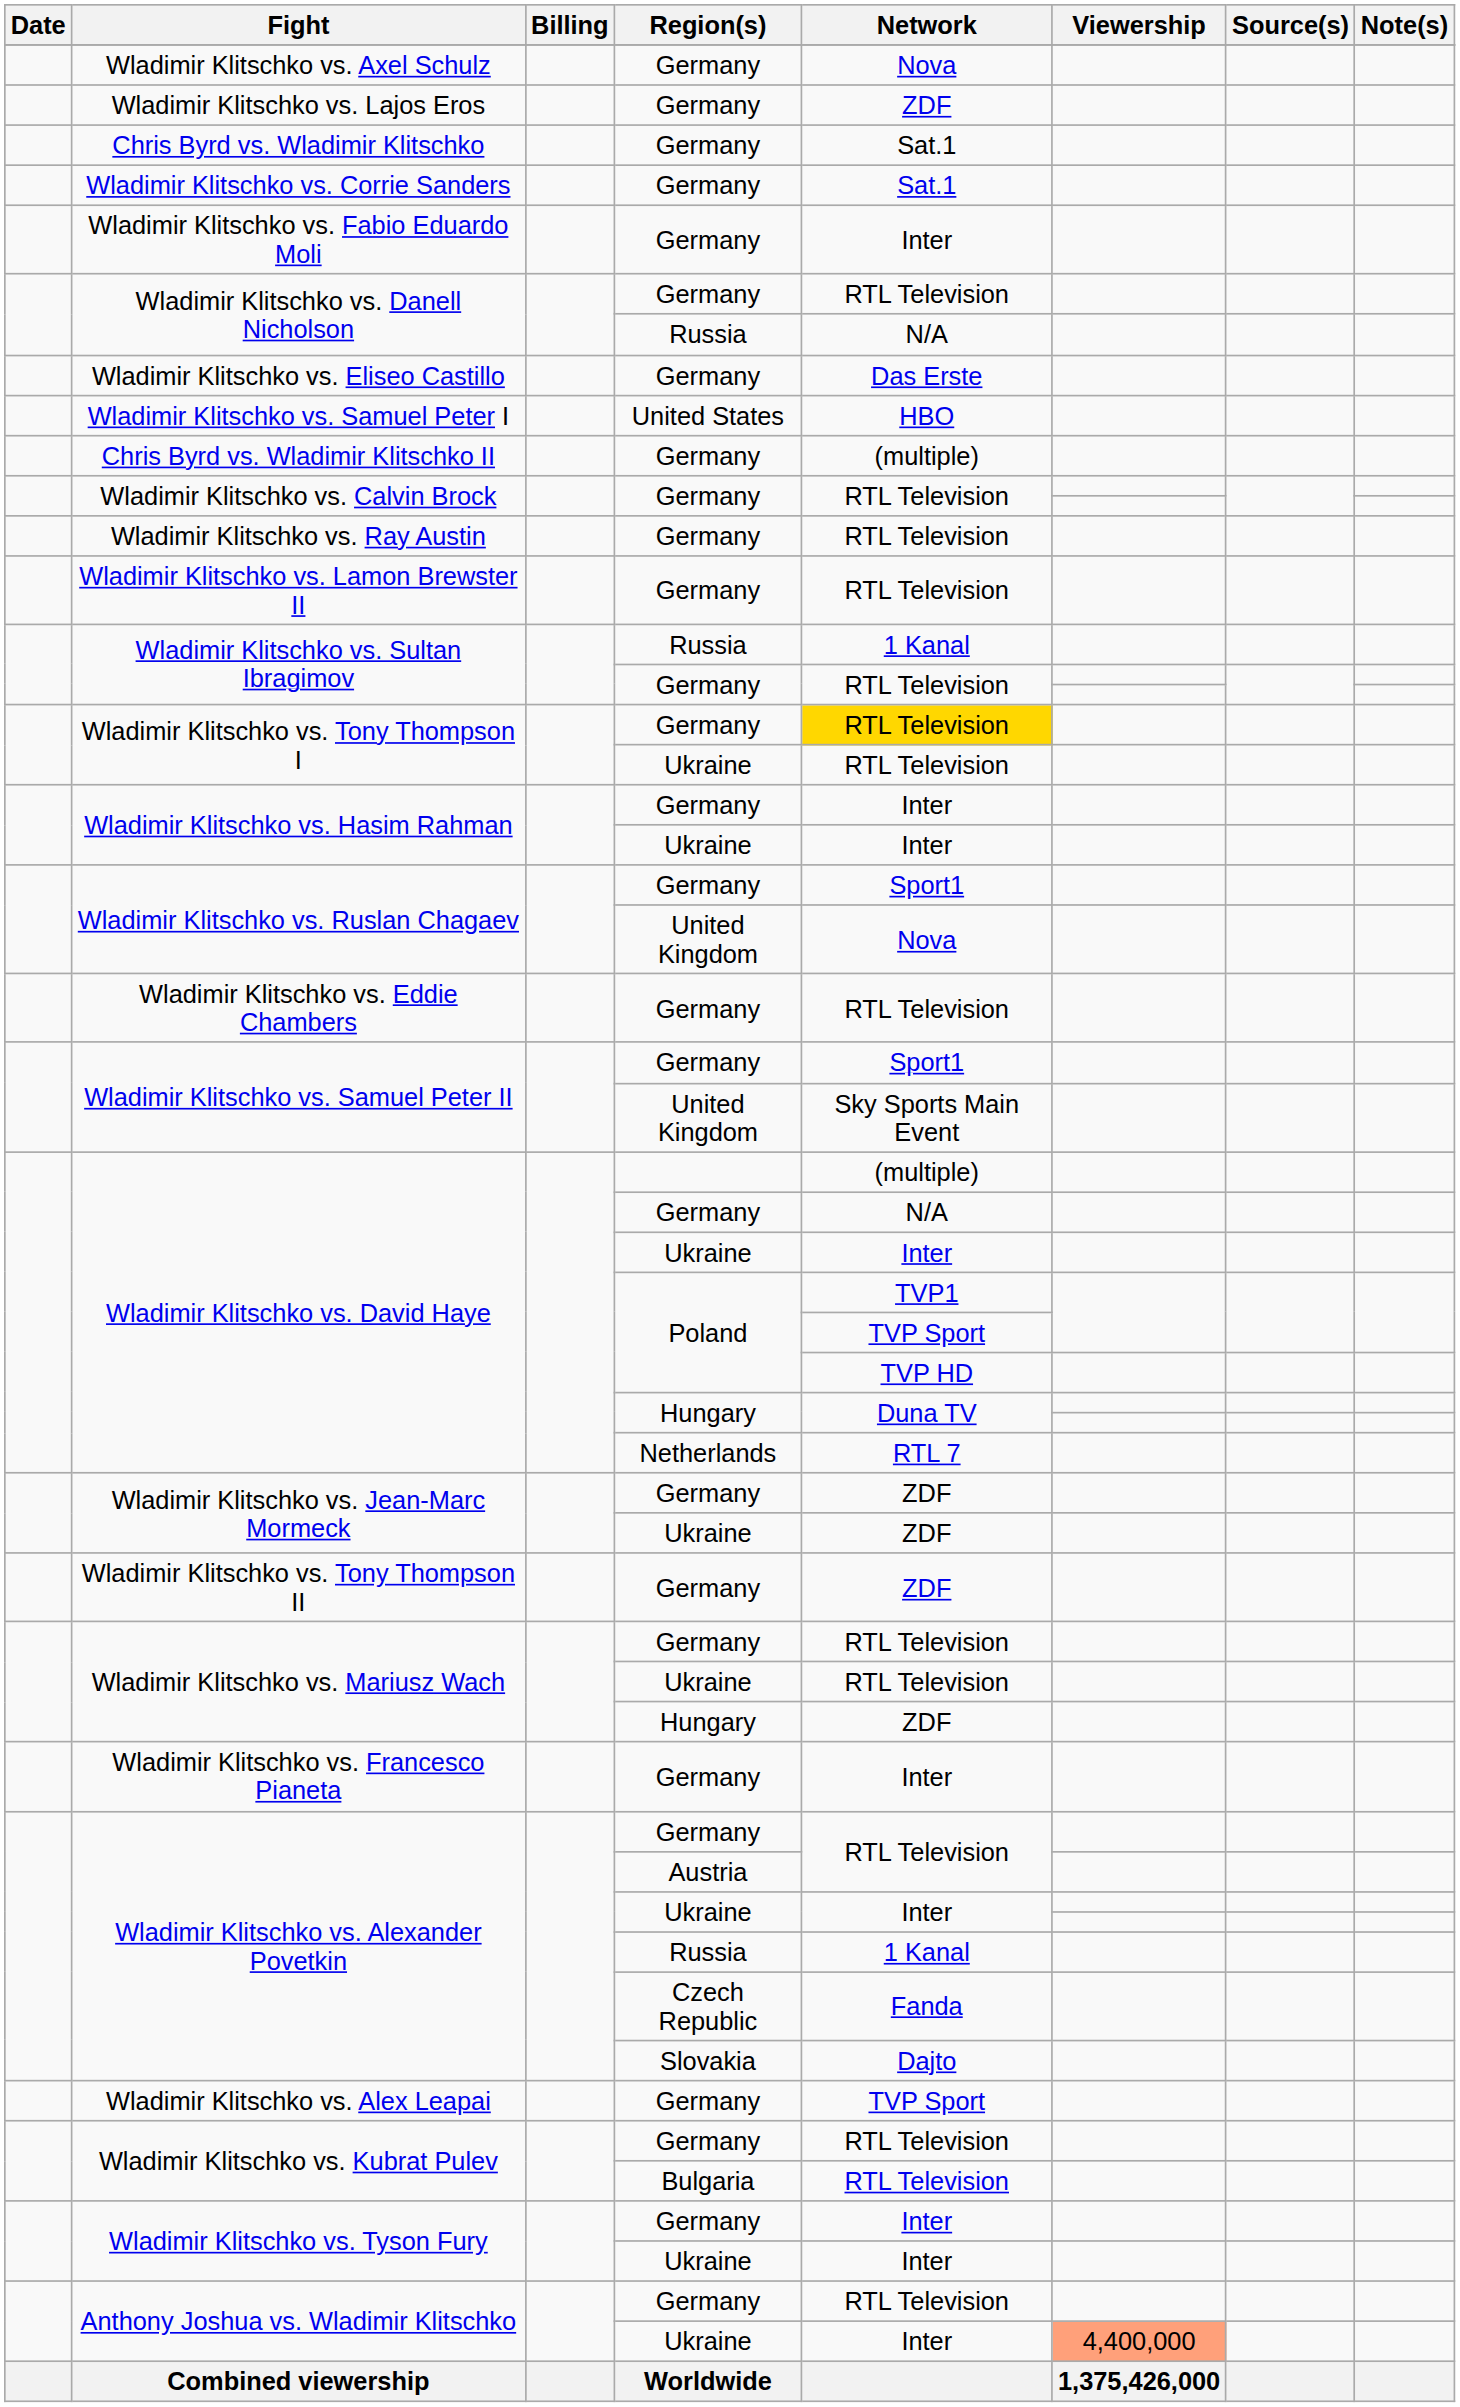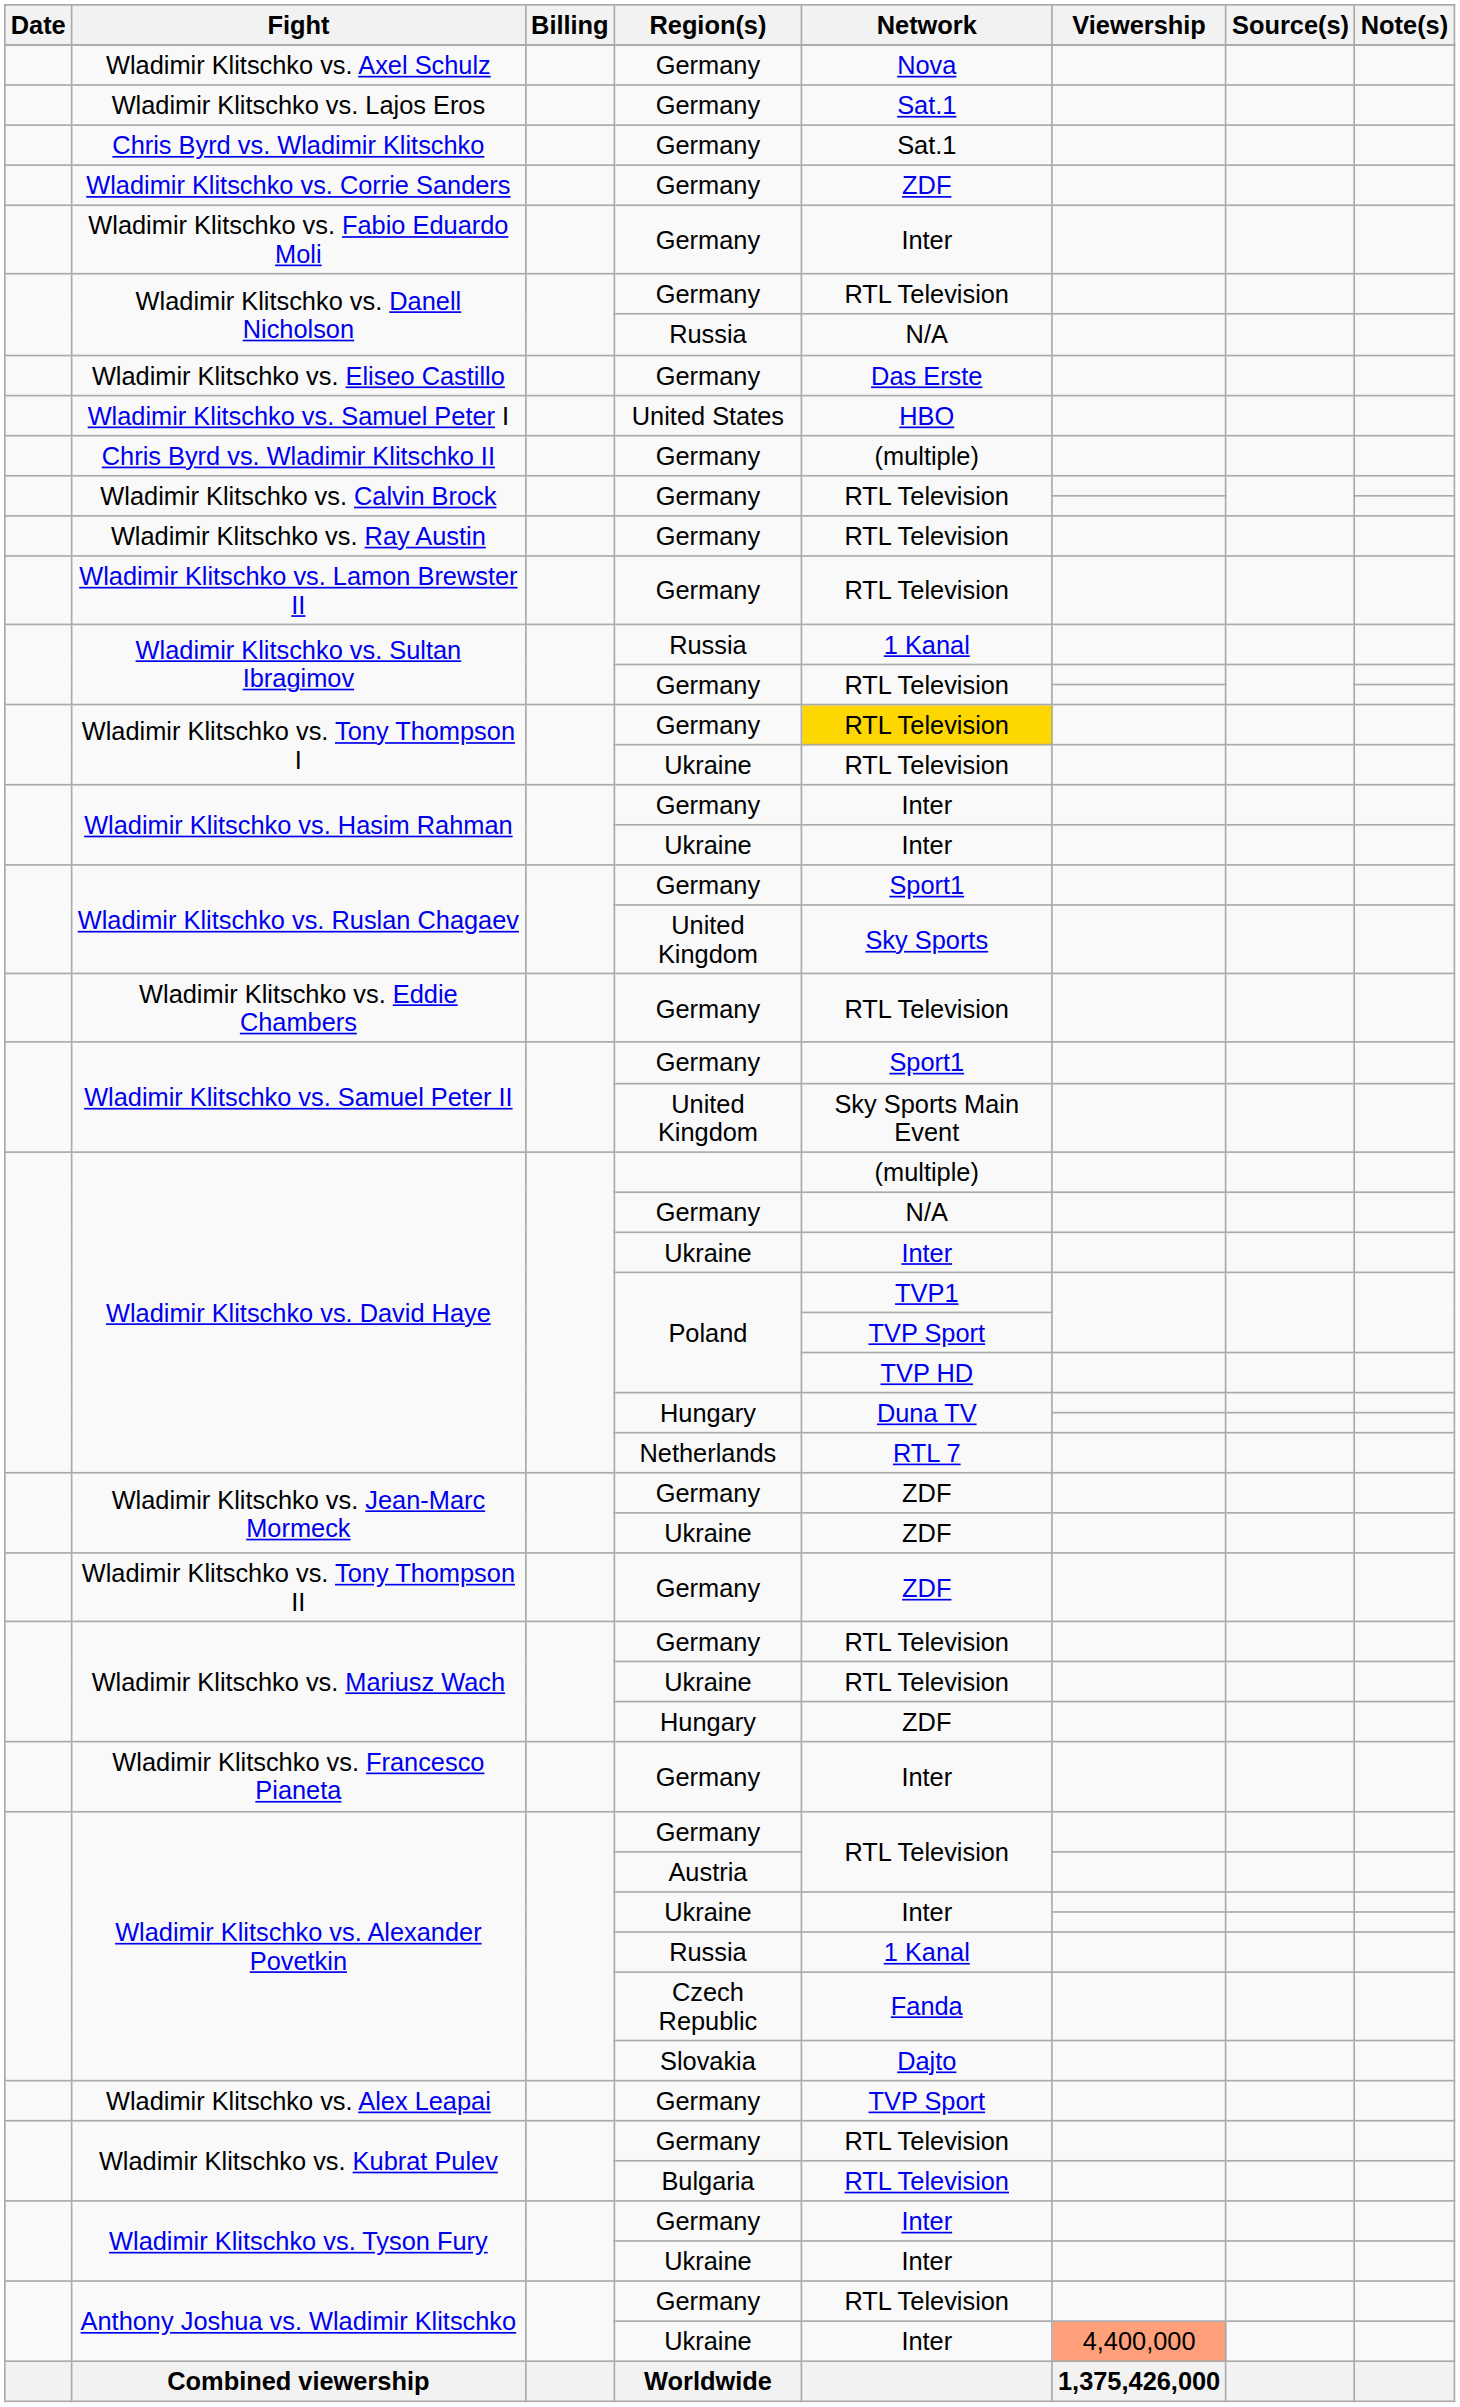 <table class="wikitable sortable" style="text-align:center; font-size:95%;">
 <tr>
 <th>Date</th>
 <th>Fight</th>
 <th>Billing</th>
 <th>Region(s)</th>
 <th>Network</th>
 <th>Viewership</th>
 <th>Source(s)</th>
 <th>Note(s)</th>
 </tr>
 <tr>
 </tr>
 <tr>
 <td></td>
 <td>Wladimir Klitschko vs. <a href='#'>Axel Schulz</a></td>
 <td></td>
 <td>Germany</td>
 <td><a href='#'>Nova</a></td>
 <td></td>
 <td></td>
 <td></td>
 </tr>
 <tr>
 <td></td>
 <td>Wladimir Klitschko vs. Lajos Eros</td>
 <td></td>
 <td>Germany</td>
-<td><a href='#'>ZDF</a></td>
+<td><a href='#'>Sat.1</a></td>
 <td></td>
 <td></td>
 <td></td>
 </tr>
 <tr>
 <td></td>
 <td><a href='#'>Chris Byrd vs. Wladimir Klitschko</a></td>
 <td></td>
 <td>Germany</td>
 <td>Sat.1</td>
 <td></td>
 <td></td>
 <td></td>
 </tr>
 <tr>
 <td></td>
 <td><a href='#'>Wladimir Klitschko vs. Corrie Sanders</a></td>
 <td></td>
 <td>Germany</td>
-<td><a href='#'>Sat.1</a></td>
+<td><a href='#'>ZDF</a></td>
 <td></td>
 <td></td>
 <td></td>
 </tr>
 <tr>
 <td></td>
 <td>Wladimir Klitschko vs. <a href='#'>Fabio Eduardo Moli</a></td>
 <td></td>
 <td>Germany</td>
 <td>Inter</td>
 <td></td>
 <td></td>
 <td></td>
 </tr>
 <tr>
 <td rowspan="2"></td>
 <td rowspan="2">Wladimir Klitschko vs. <a href='#'>Danell Nicholson</a></td>
 <td rowspan="2"></td>
 <td>Germany</td>
 <td>RTL Television</td>
 <td></td>
 <td></td>
 <td></td>
 </tr>
 <tr>
 <td>Russia</td>
 <td>N/A</td>
 <td></td>
 <td></td>
 <td></td>
 </tr>
 <tr>
 <td></td>
 <td>Wladimir Klitschko vs. <a href='#'>Eliseo Castillo</a></td>
 <td></td>
 <td>Germany</td>
 <td><a href='#'>Das Erste</a></td>
 <td></td>
 <td></td>
 <td></td>
 </tr>
 <tr>
 <td></td>
 <td><a href='#'>Wladimir Klitschko vs. Samuel Peter</a> I</td>
 <td></td>
 <td>United States</td>
 <td><a href='#'>HBO</a></td>
 <td></td>
 <td></td>
 <td></td>
 </tr>
 <tr>
 <td></td>
 <td><a href='#'>Chris Byrd vs. Wladimir Klitschko II</a></td>
 <td></td>
 <td>Germany</td>
 <td>(multiple)</td>
 <td></td>
 <td></td>
 <td></td>
 </tr>
 <tr>
 <td rowspan="2"></td>
 <td rowspan="2">Wladimir Klitschko vs. <a href='#'>Calvin Brock</a></td>
 <td rowspan="2"></td>
 <td rowspan="2">Germany</td>
 <td rowspan="2">RTL Television</td>
 <td></td>
 <td rowspan="2"></td>
 <td></td>
 </tr>
 <tr>
 <td></td>
 <td></td>
 </tr>
 <tr>
 <td></td>
 <td>Wladimir Klitschko vs. <a href='#'>Ray Austin</a></td>
 <td></td>
 <td>Germany</td>
 <td>RTL Television</td>
 <td></td>
 <td></td>
 <td></td>
 </tr>
 <tr>
 <td></td>
 <td><a href='#'>Wladimir Klitschko vs. Lamon Brewster II</a></td>
 <td></td>
 <td>Germany</td>
 <td>RTL Television</td>
 <td></td>
 <td></td>
 <td></td>
 </tr>
 <tr>
 <td rowspan="3"></td>
 <td rowspan="3"><a href='#'>Wladimir Klitschko vs. Sultan Ibragimov</a></td>
 <td rowspan="3"></td>
 <td>Russia</td>
 <td><a href='#'>1 Kanal</a></td>
 <td></td>
 <td></td>
 <td></td>
 </tr>
 <tr>
 <td rowspan="2">Germany</td>
 <td rowspan="2">RTL Television</td>
 <td></td>
 <td rowspan="2"></td>
 <td></td>
 </tr>
 <tr>
 <td></td>
 <td></td>
 </tr>
 <tr>
 <td rowspan="2"></td>
 <td rowspan="2">Wladimir Klitschko vs. <a href='#'>Tony Thompson</a> I</td>
 <td rowspan="2"></td>
 <td>Germany</td>
 <td style="background: gold;">RTL Television</td>
 <td></td>
 <td></td>
 <td></td>
 </tr>
 <tr>
 <td>Ukraine</td>
 <td>RTL Television</td>
 <td></td>
 <td></td>
 <td></td>
 </tr>
 <tr>
 <td rowspan="2"></td>
 <td rowspan="2"><a href='#'>Wladimir Klitschko vs. Hasim Rahman</a></td>
 <td rowspan="2"></td>
 <td>Germany</td>
 <td>Inter</td>
 <td></td>
 <td></td>
 <td></td>
 </tr>
 <tr>
 <td>Ukraine</td>
 <td>Inter</td>
 <td></td>
 <td></td>
 <td></td>
 </tr>
 <tr>
 <td rowspan="2"></td>
 <td rowspan="2"><a href='#'>Wladimir Klitschko vs. Ruslan Chagaev</a></td>
 <td rowspan="2"></td>
 <td>Germany</td>
 <td><a href='#'>Sport1</a></td>
 <td></td>
 <td></td>
 <td></td>
 </tr>
 <tr>
 <td>United Kingdom</td>
-<td><a href='#'>Nova</a></td>
+<td><a href='#'>Sky Sports</a></td>
 <td></td>
 <td></td>
 <td></td>
 </tr>
 <tr>
 <td></td>
 <td>Wladimir Klitschko vs. <a href='#'>Eddie Chambers</a></td>
 <td></td>
 <td>Germany</td>
 <td>RTL Television</td>
 <td></td>
 <td></td>
 <td></td>
 </tr>
 <tr>
 <td rowspan="2"></td>
 <td rowspan="2"><a href='#'>Wladimir Klitschko vs. Samuel Peter II</a></td>
 <td rowspan="2"></td>
 <td>Germany</td>
 <td><a href='#'>Sport1</a></td>
 <td></td>
 <td></td>
 <td></td>
 </tr>
 <tr>
 <td>United Kingdom</td>
 <td>Sky Sports Main Event</td>
 <td></td>
 <td></td>
 <td></td>
 </tr>
 <tr>
 <td rowspan="9"></td>
 <td rowspan="9"><a href='#'>Wladimir Klitschko vs. David Haye</a></td>
 <td rowspan="9"></td>
 <td></td>
 <td>(multiple)</td>
 <td></td>
 <td></td>
 <td></td>
 </tr>
 <tr>
 <td>Germany</td>
 <td>N/A</td>
 <td></td>
 <td></td>
 <td></td>
 </tr>
 <tr>
 <td>Ukraine</td>
 <td><a href='#'>Inter</a></td>
 <td></td>
 <td></td>
 <td></td>
 </tr>
 <tr>
 <td rowspan="3">Poland</td>
 <td><a href='#'>TVP1</a></td>
 <td rowspan="2"></td>
 <td rowspan="2"></td>
 <td rowspan="2"></td>
 </tr>
 <tr>
 <td><a href='#'>TVP Sport</a></td>
 </tr>
 <tr>
 <td><a href='#'>TVP HD</a></td>
 <td></td>
 <td></td>
 <td></td>
 </tr>
 <tr>
 <td rowspan="2">Hungary</td>
 <td rowspan="2"><a href='#'>Duna TV</a></td>
 <td></td>
 <td></td>
 <td></td>
 </tr>
 <tr>
 <td></td>
 <td></td>
 <td></td>
 </tr>
 <tr>
 <td>Netherlands</td>
 <td><a href='#'>RTL 7</a></td>
 <td></td>
 <td></td>
 <td></td>
 </tr>
 <tr>
 <td rowspan="2"></td>
 <td rowspan="2">Wladimir Klitschko vs. <a href='#'>Jean-Marc Mormeck</a></td>
 <td rowspan="2"></td>
 <td>Germany</td>
 <td>ZDF</td>
 <td></td>
 <td></td>
 <td></td>
 </tr>
 <tr>
 <td>Ukraine</td>
 <td>ZDF</td>
 <td></td>
 <td></td>
 <td></td>
 </tr>
 <tr>
 <td></td>
 <td>Wladimir Klitschko vs. <a href='#'>Tony Thompson</a> II</td>
 <td></td>
 <td>Germany</td>
 <td><a href='#'>ZDF</a></td>
 <td></td>
 <td></td>
 <td></td>
 </tr>
 <tr>
 <td rowspan="3"></td>
 <td rowspan="3">Wladimir Klitschko vs. <a href='#'>Mariusz Wach</a></td>
 <td rowspan="3"></td>
 <td>Germany</td>
 <td>RTL Television</td>
 <td></td>
 <td></td>
 <td></td>
 </tr>
 <tr>
 <td>Ukraine</td>
 <td>RTL Television</td>
 <td></td>
 <td></td>
 <td></td>
 </tr>
 <tr>
 <td>Hungary</td>
 <td>ZDF</td>
 <td></td>
 <td></td>
 <td></td>
 </tr>
 <tr>
 <td></td>
 <td>Wladimir Klitschko vs. <a href='#'>Francesco Pianeta</a></td>
 <td></td>
 <td>Germany</td>
 <td>Inter</td>
 <td></td>
 <td></td>
 <td></td>
 </tr>
 <tr>
 <td rowspan="7"></td>
 <td rowspan="7"><a href='#'>Wladimir Klitschko vs. Alexander Povetkin</a></td>
 <td rowspan="7"></td>
 <td>Germany</td>
 <td rowspan="2">RTL Television</td>
 <td></td>
 <td></td>
 <td></td>
 </tr>
 <tr>
 <td>Austria</td>
 <td></td>
 <td></td>
 <td></td>
 </tr>
 <tr>
 <td rowspan="2">Ukraine</td>
 <td rowspan="2">Inter</td>
 <td></td>
 <td></td>
 <td></td>
 </tr>
 <tr>
 <td></td>
 <td></td>
 <td></td>
 </tr>
 <tr>
 <td>Russia</td>
 <td><a href='#'>1 Kanal</a></td>
 <td></td>
 <td></td>
 <td></td>
 </tr>
 <tr>
 <td>Czech Republic</td>
 <td><a href='#'>Fanda</a></td>
 <td></td>
 <td></td>
 <td></td>
 </tr>
 <tr>
 <td>Slovakia</td>
 <td><a href='#'>Dajto</a></td>
 <td></td>
 <td></td>
 <td></td>
 </tr>
 <tr>
 <td></td>
 <td>Wladimir Klitschko vs. <a href='#'>Alex Leapai</a></td>
 <td></td>
 <td>Germany</td>
 <td><a href='#'>TVP Sport</a></td>
 <td></td>
 <td></td>
 <td></td>
 </tr>
 <tr>
 <td rowspan="2"></td>
 <td rowspan="2">Wladimir Klitschko vs. <a href='#'>Kubrat Pulev</a></td>
 <td rowspan="2"></td>
 <td>Germany</td>
 <td>RTL Television</td>
 <td></td>
 <td></td>
 <td></td>
 </tr>
 <tr>
 <td>Bulgaria</td>
 <td><a href='#'>RTL Television</a></td>
 <td></td>
 <td></td>
 <td></td>
 </tr>
 <tr>
 <td rowspan="2"></td>
 <td rowspan="2"><a href='#'>Wladimir Klitschko vs. Tyson Fury</a></td>
 <td rowspan="2"></td>
 <td>Germany</td>
 <td><a href='#'>Inter</a></td>
 <td></td>
 <td></td>
 <td></td>
 </tr>
 <tr>
 <td>Ukraine</td>
 <td>Inter</td>
 <td></td>
 <td></td>
 <td></td>
 </tr>
 <tr>
 <td rowspan="2"></td>
 <td rowspan="2"><a href='#'>Anthony Joshua vs. Wladimir Klitschko</a></td>
 <td rowspan="2"></td>
 <td>Germany</td>
 <td>RTL Television</td>
 <td></td>
 <td></td>
 <td></td>
 </tr>
 <tr>
 <td>Ukraine</td>
 <td>Inter</td>
 <td style="background: lightsalmon;">4,400,000</td>
 <td></td>
 <td></td>
 </tr>
 <tr>
 <th></th>
 <th>Combined viewership</th>
 <th></th>
 <th>Worldwide</th>
 <th></th>
 <th>1,375,426,000</th>
 <th></th>
 <th></th>
 </tr>
 </table>
